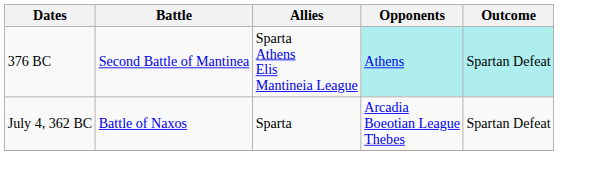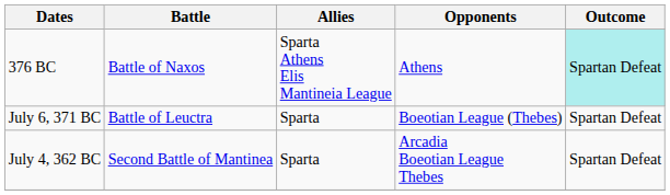 <table class="wikitable sortable">
 <tr>
 <th>Dates</th>
 <th>Battle</th>
 <th>Allies</th>
 <th>Opponents</th>
 <th>Outcome</th>
 </tr>
 <tr>
 <td>376 BC</td>
-<td><a href='#'>Second Battle of Mantinea</a></td>
+<td><a href='#'>Battle of Naxos</a></td>
 <td>Sparta<br><a href='#'>Athens</a><br><a href='#'>Elis</a><br><a href='#'>Mantineia League</a></td>
-<td style="background: paleturquoise;"><a href='#'>Athens</a></td>
+<td><a href='#'>Athens</a></td>
 <td style="background: paleturquoise;">Spartan Defeat</td>
 </tr>
 <tr>
+<td>July 6, 371 BC</td>
+<td><a href='#'>Battle of Leuctra</a></td>
+<td>Sparta</td>
+<td><a href='#'>Boeotian League</a> (<a href='#'>Thebes</a>)</td>
+<td>Spartan Defeat</td>
+</tr>
+<tr>
 <td>July 4, 362 BC</td>
-<td><a href='#'>Battle of Naxos</a></td>
+<td><a href='#'>Second Battle of Mantinea</a></td>
 <td>Sparta</td>
 <td><a href='#'>Arcadia</a><br><a href='#'>Boeotian League</a><br><a href='#'>Thebes</a></td>
 <td>Spartan Defeat</td>
 </tr>
 <tr>
 </tr>
 </table>
